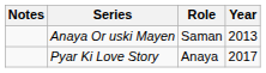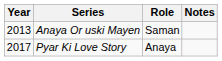 <table class="wikitable">
 <tr>
-<th scope=row>Notes</th>
+<th scope=row>Year</th>
 <th scope=row>Series</th>
 <th scope=row>Role</th>
-<th scope=row>Year</th>
+<th scope=row>Notes</th>
 </tr>
 <tr>
-<td></td>
+<td>2013</td>
 <td><em>Anaya Or uski Mayen</em></td>
 <td>Saman</td>
-<td>2013</td>
+<td></td>
 </tr>
 <tr>
-<td></td>
+<td>2017</td>
 <td><em>Pyar Ki Love Story</em></td>
 <td>Anaya</td>
-<td>2017</td>
+<td></td>
 </tr>
 </table>
